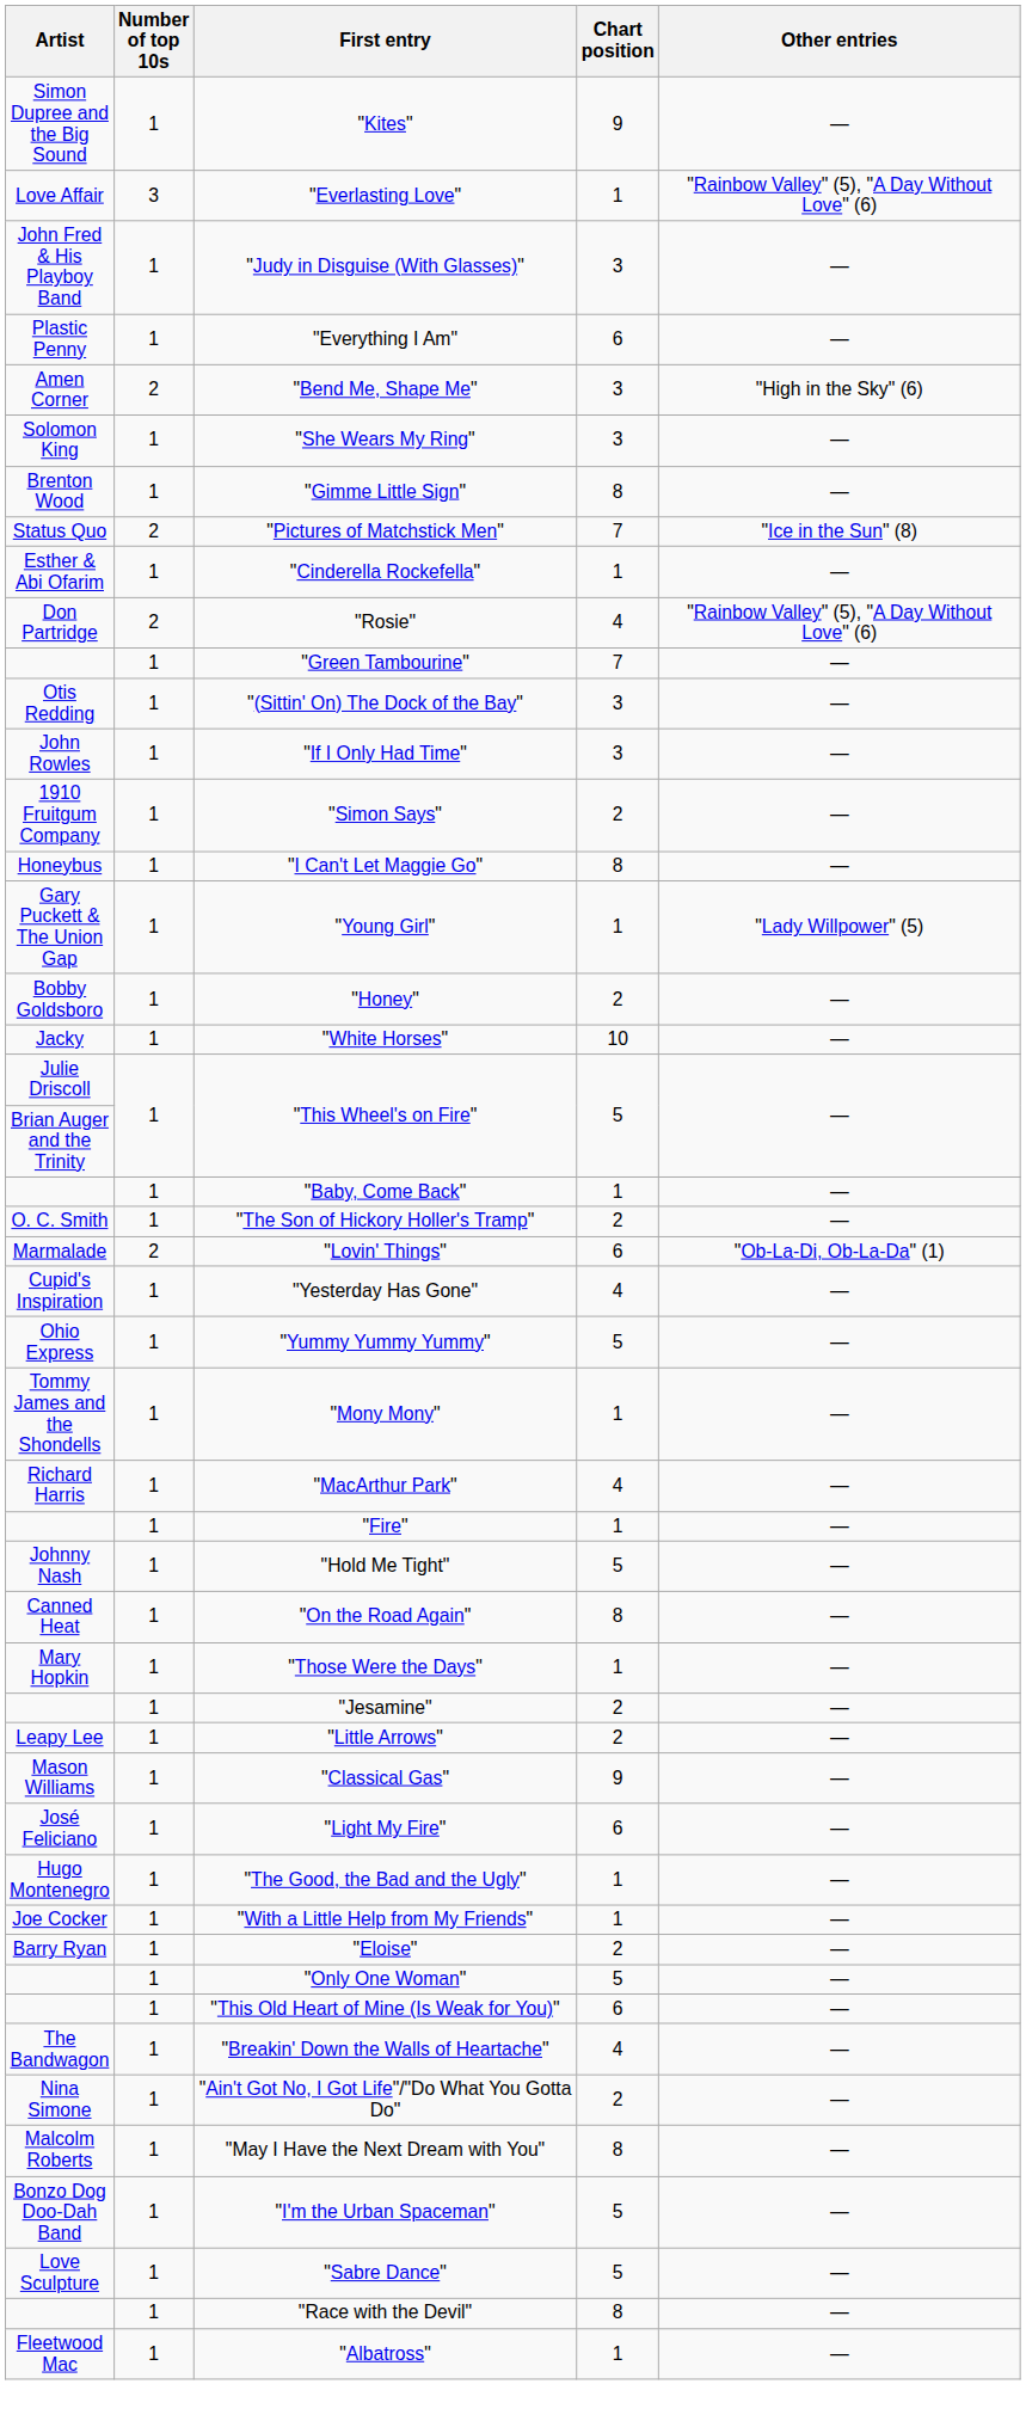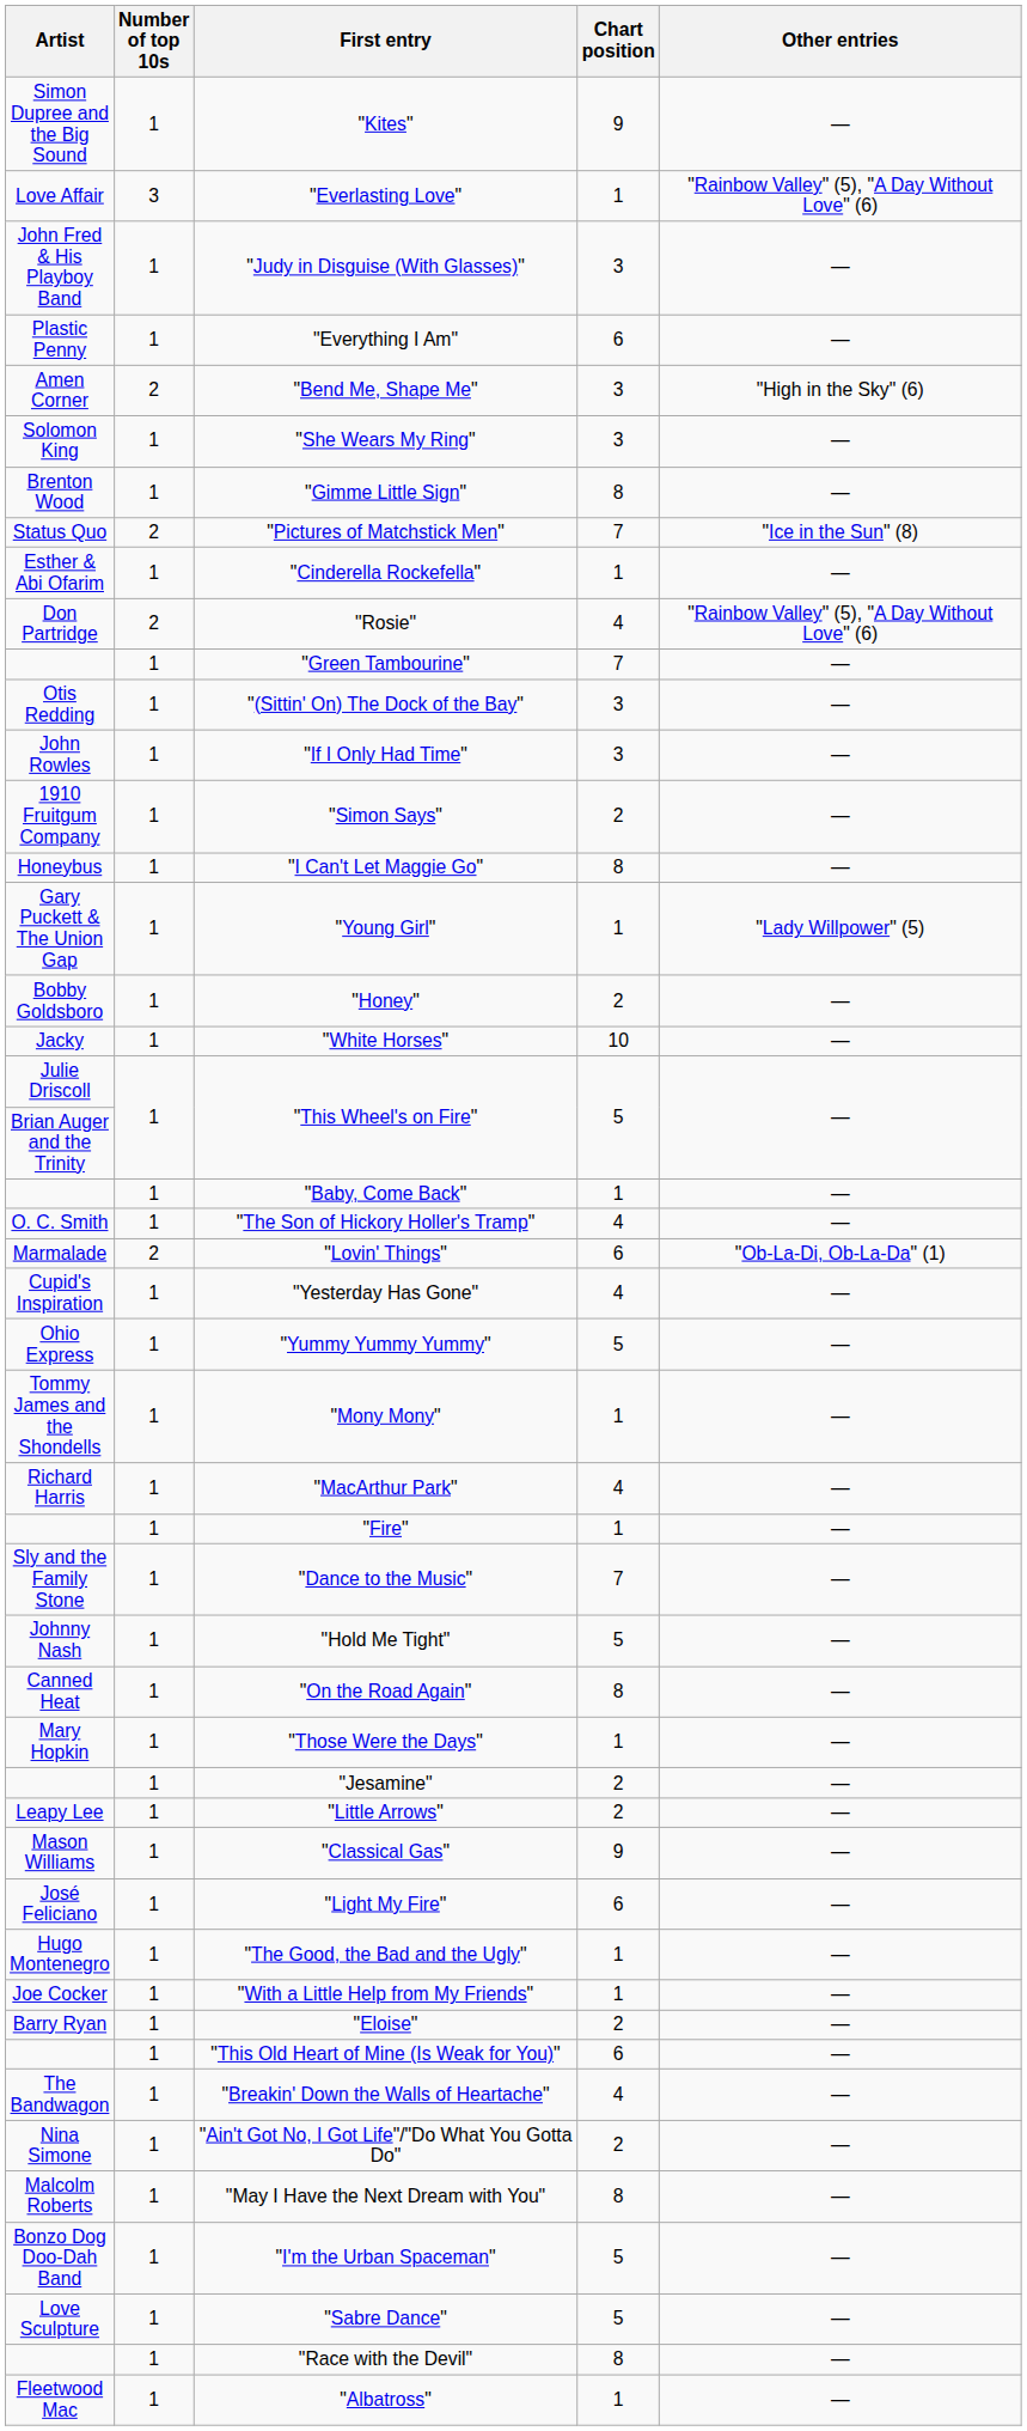 <table class="wikitable sortable mw-collapsible mw-collapsed" style="text-align: center;">
 <tr>
 <th scope="col" style="width:55px;">Artist</th>
 <th scope="col" style="width:55px;" data-sort-type="number">Number of top 10s</th>
 <th scope="col" style="text-align:center;">First entry</th>
 <th scope="col" style="width:55px;" data-sort-type="number">Chart position</th>
 <th scope="col" style="text-align:center;">Other entries</th>
 </tr>
 <tr>
 <td><a href='#'>Simon Dupree and the Big Sound</a></td>
 <td>1</td>
 <td>"<a href='#'>Kites</a>"</td>
 <td>9</td>
 <td>—</td>
 </tr>
 <tr>
 <td><a href='#'>Love Affair</a></td>
 <td>3</td>
 <td>"<a href='#'>Everlasting Love</a>"</td>
 <td>1</td>
 <td>"<a href='#'>Rainbow Valley</a>" (5), "<a href='#'>A Day Without Love</a>" (6)</td>
 </tr>
 <tr>
 <td><a href='#'>John Fred & His Playboy Band</a></td>
 <td>1</td>
 <td>"<a href='#'>Judy in Disguise (With Glasses)</a>"</td>
 <td>3</td>
 <td>—</td>
 </tr>
 <tr>
 <td><a href='#'>Plastic Penny</a></td>
 <td>1</td>
 <td>"Everything I Am"</td>
 <td>6</td>
 <td>—</td>
 </tr>
 <tr>
 <td><a href='#'>Amen Corner</a></td>
 <td>2</td>
 <td>"<a href='#'>Bend Me, Shape Me</a>"</td>
 <td>3</td>
 <td>"High in the Sky" (6)</td>
 </tr>
 <tr>
 <td><a href='#'>Solomon King</a></td>
 <td>1</td>
 <td>"<a href='#'>She Wears My Ring</a>"</td>
 <td>3</td>
 <td>—</td>
 </tr>
 <tr>
 <td><a href='#'>Brenton Wood</a></td>
 <td>1</td>
 <td>"<a href='#'>Gimme Little Sign</a>"</td>
 <td>8</td>
 <td>—</td>
 </tr>
 <tr>
 <td><a href='#'>Status Quo</a></td>
 <td>2</td>
 <td>"<a href='#'>Pictures of Matchstick Men</a>"</td>
 <td>7</td>
 <td>"<a href='#'>Ice in the Sun</a>" (8)</td>
 </tr>
 <tr>
 <td><a href='#'>Esther & Abi Ofarim</a></td>
 <td>1</td>
 <td>"<a href='#'>Cinderella Rockefella</a>"</td>
 <td>1</td>
 <td>—</td>
 </tr>
 <tr>
 <td><a href='#'>Don Partridge</a></td>
 <td>2</td>
 <td>"Rosie"</td>
 <td>4</td>
 <td>"<a href='#'>Rainbow Valley</a>" (5), "<a href='#'>A Day Without Love</a>" (6)</td>
 </tr>
 <tr>
 <td></td>
 <td>1</td>
 <td>"<a href='#'>Green Tambourine</a>"</td>
 <td>7</td>
 <td>—</td>
 </tr>
 <tr>
 <td><a href='#'>Otis Redding</a></td>
 <td>1</td>
 <td>"<a href='#'>(Sittin' On) The Dock of the Bay</a>"</td>
 <td>3</td>
 <td>—</td>
 </tr>
 <tr>
 <td><a href='#'>John Rowles</a></td>
 <td>1</td>
 <td>"<a href='#'>If I Only Had Time</a>"</td>
 <td>3</td>
 <td>—</td>
 </tr>
 <tr>
 <td><a href='#'>1910 Fruitgum Company</a></td>
 <td>1</td>
 <td>"<a href='#'>Simon Says</a>"</td>
 <td>2</td>
 <td>—</td>
 </tr>
 <tr>
 <td><a href='#'>Honeybus</a></td>
 <td>1</td>
 <td>"<a href='#'>I Can't Let Maggie Go</a>"</td>
 <td>8</td>
 <td>—</td>
 </tr>
 <tr>
 <td><a href='#'>Gary Puckett & The Union Gap</a></td>
 <td>1</td>
 <td>"<a href='#'>Young Girl</a>"</td>
 <td>1</td>
 <td>"<a href='#'>Lady Willpower</a>" (5)</td>
 </tr>
 <tr>
 <td><a href='#'>Bobby Goldsboro</a></td>
 <td>1</td>
 <td>"<a href='#'>Honey</a>"</td>
 <td>2</td>
 <td>—</td>
 </tr>
 <tr>
 <td><a href='#'>Jacky</a></td>
 <td>1</td>
 <td>"<a href='#'>White Horses</a>"</td>
 <td>10</td>
 <td>—</td>
 </tr>
 <tr>
 <td><a href='#'>Julie Driscoll</a></td>
 <td rowspan="2">1</td>
 <td rowspan="2">"<a href='#'>This Wheel's on Fire</a>"</td>
 <td rowspan="2">5</td>
 <td rowspan="2">—</td>
 </tr>
 <tr>
 <td><a href='#'>Brian Auger and the Trinity</a></td>
 </tr>
 <tr>
 <td></td>
 <td>1</td>
 <td>"<a href='#'>Baby, Come Back</a>"</td>
 <td>1</td>
 <td>—</td>
 </tr>
 <tr>
 <td><a href='#'>O. C. Smith</a></td>
 <td>1</td>
 <td>"<a href='#'>The Son of Hickory Holler's Tramp</a>"</td>
-<td>2</td>
+<td>4</td>
 <td>—</td>
 </tr>
 <tr>
 <td><a href='#'>Marmalade</a></td>
 <td>2</td>
 <td>"<a href='#'>Lovin' Things</a>"</td>
 <td>6</td>
 <td>"<a href='#'>Ob-La-Di, Ob-La-Da</a>" (1) </td>
 </tr>
 <tr>
 <td><a href='#'>Cupid's Inspiration</a></td>
 <td>1</td>
 <td>"Yesterday Has Gone"</td>
 <td>4</td>
 <td>—</td>
 </tr>
 <tr>
 <td><a href='#'>Ohio Express</a></td>
 <td>1</td>
 <td>"<a href='#'>Yummy Yummy Yummy</a>"</td>
 <td>5</td>
 <td>—</td>
 </tr>
 <tr>
 <td><a href='#'>Tommy James and the Shondells</a></td>
 <td>1</td>
 <td>"<a href='#'>Mony Mony</a>"</td>
 <td>1</td>
 <td>—</td>
 </tr>
 <tr>
 <td><a href='#'>Richard Harris</a></td>
 <td>1</td>
 <td>"<a href='#'>MacArthur Park</a>"</td>
 <td>4</td>
 <td>—</td>
 </tr>
 <tr>
 <td></td>
 <td>1</td>
 <td>"<a href='#'>Fire</a>"</td>
 <td>1</td>
+<td>—</td>
+</tr>
+<tr>
+<td><a href='#'>Sly and the Family Stone</a></td>
+<td>1</td>
+<td>"<a href='#'>Dance to the Music</a>"</td>
+<td>7</td>
 <td>—</td>
 </tr>
 <tr>
 <td><a href='#'>Johnny Nash</a></td>
 <td>1</td>
 <td>"Hold Me Tight"</td>
 <td>5</td>
 <td>—</td>
 </tr>
 <tr>
 <td><a href='#'>Canned Heat</a></td>
 <td>1</td>
 <td>"<a href='#'>On the Road Again</a>"</td>
 <td>8</td>
 <td>—</td>
 </tr>
 <tr>
 <td><a href='#'>Mary Hopkin</a></td>
 <td>1</td>
 <td>"<a href='#'>Those Were the Days</a>"</td>
 <td>1</td>
 <td>—</td>
 </tr>
 <tr>
 <td></td>
 <td>1</td>
 <td>"Jesamine"</td>
 <td>2</td>
 <td>—</td>
 </tr>
 <tr>
 <td><a href='#'>Leapy Lee</a></td>
 <td>1</td>
 <td>"<a href='#'>Little Arrows</a>"</td>
 <td>2</td>
 <td>—</td>
 </tr>
 <tr>
 <td><a href='#'>Mason Williams</a></td>
 <td>1</td>
 <td>"<a href='#'>Classical Gas</a>"</td>
 <td>9</td>
 <td>—</td>
 </tr>
 <tr>
 <td><a href='#'>José Feliciano</a></td>
 <td>1</td>
 <td>"<a href='#'>Light My Fire</a>"</td>
 <td>6</td>
 <td>—</td>
 </tr>
 <tr>
 <td><a href='#'>Hugo Montenegro</a></td>
 <td>1</td>
 <td>"<a href='#'>The Good, the Bad and the Ugly</a>"</td>
 <td>1</td>
 <td>—</td>
 </tr>
 <tr>
 <td><a href='#'>Joe Cocker</a></td>
 <td>1</td>
 <td>"<a href='#'>With a Little Help from My Friends</a>"</td>
 <td>1</td>
 <td>—</td>
 </tr>
 <tr>
 <td><a href='#'>Barry Ryan</a></td>
 <td>1</td>
 <td>"<a href='#'>Eloise</a>"</td>
 <td>2</td>
 <td>—</td>
 </tr>
 <tr>
 <td></td>
 <td>1</td>
-<td>"<a href='#'>Only One Woman</a>"</td>
-<td>5</td>
-<td>—</td>
-</tr>
-<tr>
-<td></td>
-<td>1</td>
 <td>"<a href='#'>This Old Heart of Mine (Is Weak for You)</a>"</td>
 <td>6</td>
 <td>—</td>
 </tr>
 <tr>
 <td><a href='#'>The Bandwagon</a></td>
 <td>1</td>
 <td>"<a href='#'>Breakin' Down the Walls of Heartache</a>"</td>
 <td>4</td>
 <td>—</td>
 </tr>
 <tr>
 <td><a href='#'>Nina Simone</a></td>
 <td>1</td>
 <td>"<a href='#'>Ain't Got No, I Got Life</a>"/"Do What You Gotta Do"</td>
 <td>2</td>
 <td>—</td>
 </tr>
 <tr>
 <td><a href='#'>Malcolm Roberts</a></td>
 <td>1</td>
 <td>"May I Have the Next Dream with You"</td>
 <td>8</td>
 <td>—</td>
 </tr>
 <tr>
 <td><a href='#'>Bonzo Dog Doo-Dah Band</a></td>
 <td>1</td>
 <td>"<a href='#'>I'm the Urban Spaceman</a>"</td>
 <td>5</td>
 <td>—</td>
 </tr>
 <tr>
 <td><a href='#'>Love Sculpture</a></td>
 <td>1</td>
 <td>"<a href='#'>Sabre Dance</a>"</td>
 <td>5</td>
 <td>—</td>
 </tr>
 <tr>
 <td></td>
 <td>1</td>
 <td>"Race with the Devil"</td>
 <td>8</td>
 <td>—</td>
 </tr>
 <tr>
 <td><a href='#'>Fleetwood Mac</a></td>
 <td>1</td>
 <td>"<a href='#'>Albatross</a>" </td>
 <td>1</td>
 <td>—</td>
 </tr>
 </table>
